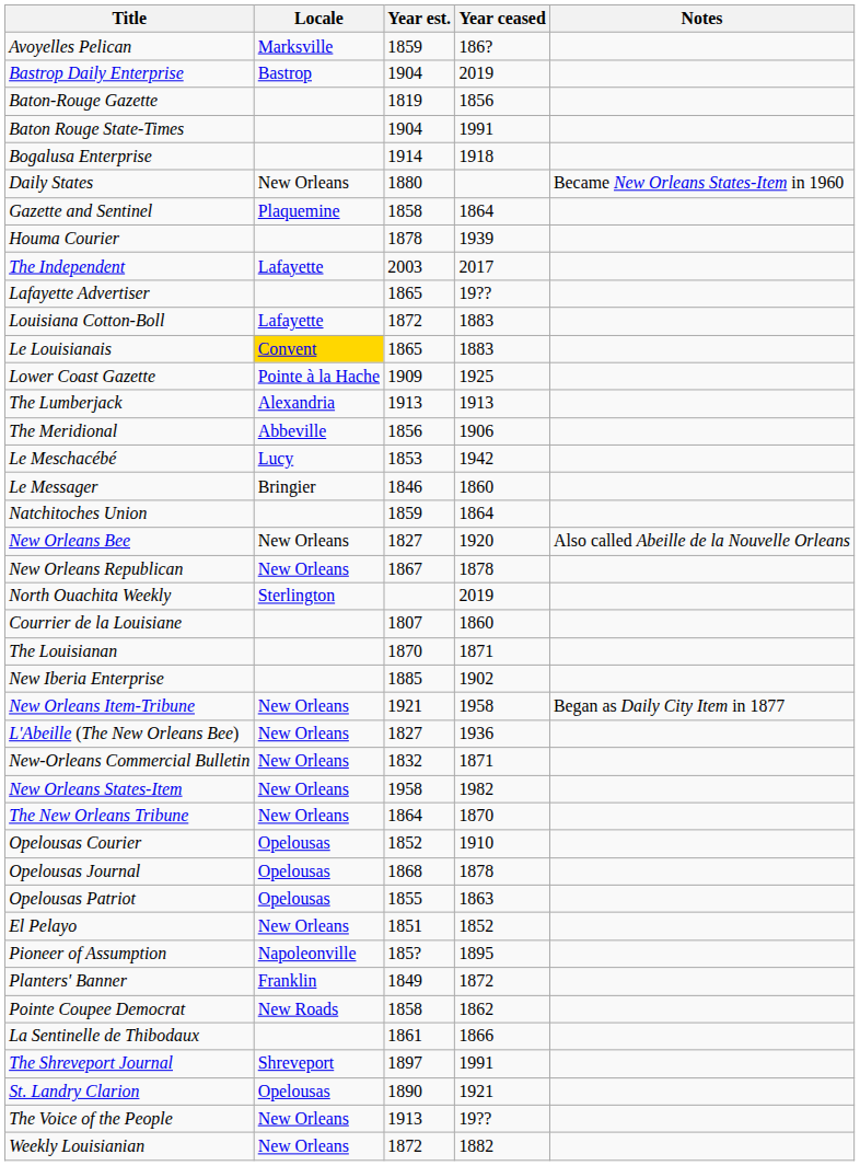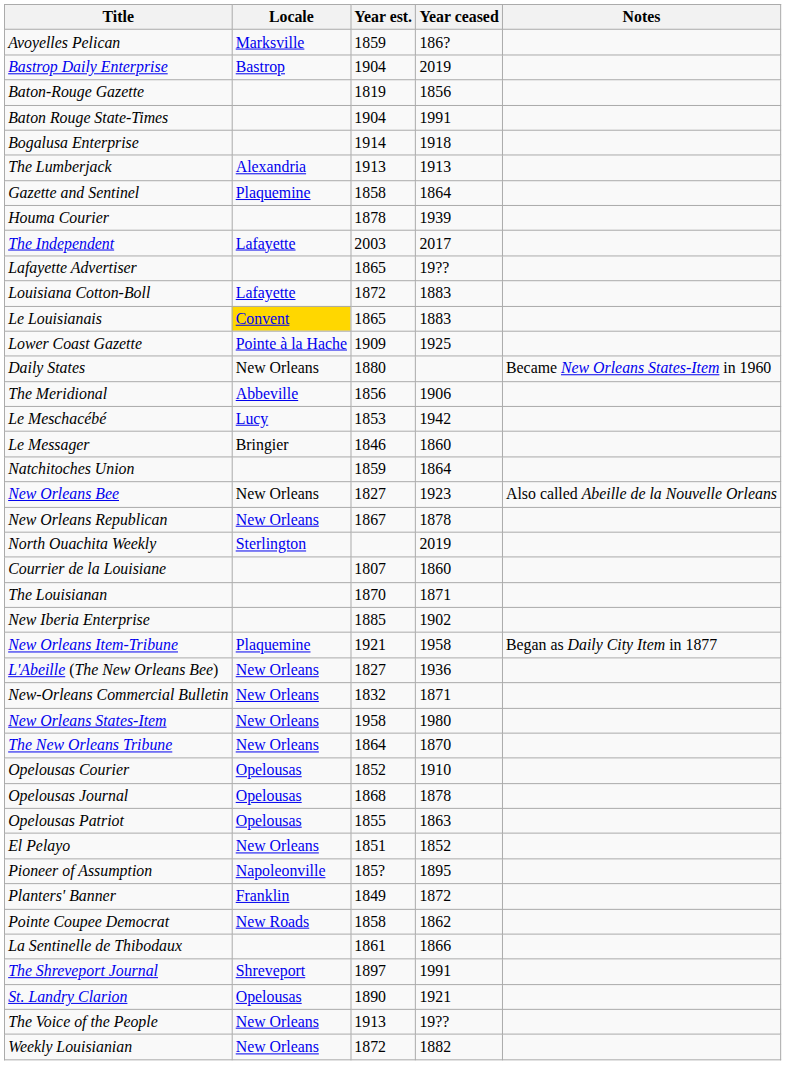 <table class="wikitable sortable">
 <tr>
 <th>Title</th>
 <th>Locale</th>
 <th>Year est.</th>
 <th>Year ceased</th>
 <th>Notes</th>
 </tr>
 <tr>
 <td><em>Avoyelles Pelican</em></td>
 <td><a href='#'>Marksville</a></td>
 <td>1859</td>
 <td>186?</td>
 <td></td>
 </tr>
 <tr>
 <td><em><a href='#'>Bastrop Daily Enterprise</a></em></td>
 <td><a href='#'>Bastrop</a></td>
 <td>1904</td>
 <td>2019</td>
 <td></td>
 </tr>
 <tr>
 <td><em>Baton-Rouge Gazette</em></td>
 <td></td>
 <td>1819</td>
 <td>1856</td>
 <td></td>
 </tr>
 <tr>
 <td><em>Baton Rouge State-Times</em></td>
 <td></td>
 <td>1904</td>
 <td>1991</td>
 <td></td>
 </tr>
 <tr>
 <td><em>Bogalusa Enterprise</em></td>
 <td></td>
 <td>1914</td>
 <td>1918</td>
 <td></td>
 </tr>
 <tr>
-<td><em>Daily States</em></td>
-<td>New Orleans</td>
-<td>1880</td>
+<td><em>The Lumberjack</em></td>
+<td><a href='#'>Alexandria</a></td>
+<td>1913</td>
+<td>1913</td>
 <td></td>
-<td>Became <em><a href='#'>New Orleans States-Item</a></em> in 1960</td>
 </tr>
 <tr>
 <td><em>Gazette and Sentinel</em></td>
 <td><a href='#'>Plaquemine</a></td>
 <td>1858</td>
 <td>1864</td>
 <td></td>
 </tr>
 <tr>
 <td><em>Houma Courier</em></td>
 <td></td>
 <td>1878</td>
 <td>1939</td>
 <td></td>
 </tr>
 <tr>
 <td><em><a href='#'>The Independent</a></em></td>
 <td><a href='#'>Lafayette</a></td>
 <td>2003</td>
 <td>2017</td>
 <td></td>
 </tr>
 <tr>
 <td><em>Lafayette Advertiser</em></td>
 <td></td>
 <td>1865</td>
 <td>19??</td>
 <td></td>
 </tr>
 <tr>
 <td><em>Louisiana Cotton-Boll</em></td>
 <td><a href='#'>Lafayette</a></td>
 <td>1872</td>
 <td>1883</td>
 <td></td>
 </tr>
 <tr>
 <td><em>Le Louisianais</em></td>
 <td style="background: gold;"><a href='#'>Convent</a></td>
 <td>1865</td>
 <td>1883</td>
 <td></td>
 </tr>
 <tr>
 <td><em>Lower Coast Gazette</em></td>
 <td><a href='#'>Pointe à la Hache</a></td>
 <td>1909</td>
 <td>1925</td>
 <td></td>
 </tr>
 <tr>
-<td><em>The Lumberjack</em></td>
-<td><a href='#'>Alexandria</a></td>
-<td>1913</td>
-<td>1913</td>
+<td><em>Daily States</em></td>
+<td>New Orleans</td>
+<td>1880</td>
 <td></td>
+<td>Became <em><a href='#'>New Orleans States-Item</a></em> in 1960</td>
 </tr>
 <tr>
 <td><em>The Meridional</em></td>
 <td><a href='#'>Abbeville</a></td>
 <td>1856</td>
 <td>1906</td>
 <td></td>
 </tr>
 <tr>
 <td><em>Le Meschacébé</em></td>
 <td><a href='#'>Lucy</a></td>
 <td>1853</td>
 <td>1942</td>
 <td></td>
 </tr>
 <tr>
 <td><em>Le Messager</em></td>
 <td>Bringier</td>
 <td>1846</td>
 <td>1860</td>
 <td></td>
 </tr>
 <tr>
 <td><em>Natchitoches Union</em></td>
 <td></td>
 <td>1859</td>
 <td>1864</td>
 <td></td>
 </tr>
 <tr>
 <td><em><a href='#'>New Orleans Bee</a></em></td>
 <td>New Orleans</td>
 <td>1827</td>
-<td>1920</td>
+<td>1923</td>
 <td>Also called <em>Abeille de la Nouvelle Orleans</em></td>
 </tr>
 <tr>
 <td><em>New Orleans Republican</em></td>
 <td><a href='#'>New Orleans</a></td>
 <td>1867</td>
 <td>1878</td>
 <td></td>
 </tr>
 <tr>
 <td><em>North Ouachita Weekly</em></td>
 <td><a href='#'>Sterlington</a></td>
 <td></td>
 <td>2019</td>
 <td></td>
 </tr>
 <tr>
 <td><em>Courrier de la Louisiane</em></td>
 <td></td>
 <td>1807</td>
 <td>1860</td>
 <td></td>
 </tr>
 <tr>
 <td><em>The Louisianan</em></td>
 <td></td>
 <td>1870</td>
 <td>1871</td>
 <td></td>
 </tr>
 <tr>
 <td><em>New Iberia Enterprise</em></td>
 <td></td>
 <td>1885</td>
 <td>1902</td>
 <td></td>
 </tr>
 <tr>
 <td><em><a href='#'>New Orleans Item-Tribune</a></em></td>
-<td><a href='#'>New Orleans</a></td>
+<td><a href='#'>Plaquemine</a></td>
 <td>1921</td>
 <td>1958</td>
 <td>Began as <em>Daily City Item</em> in 1877</td>
 </tr>
 <tr>
 <td><em><a href='#'>L'Abeille</a></em> (<em>The New Orleans Bee</em>)</td>
 <td><a href='#'>New Orleans</a></td>
 <td>1827</td>
 <td>1936</td>
 <td></td>
 </tr>
 <tr>
 <td><em>New-Orleans Commercial Bulletin</em></td>
 <td><a href='#'>New Orleans</a></td>
 <td>1832</td>
 <td>1871</td>
 <td></td>
 </tr>
 <tr>
 <td><em><a href='#'>New Orleans States-Item</a></em></td>
 <td><a href='#'>New Orleans</a></td>
 <td>1958</td>
-<td>1982</td>
+<td>1980</td>
 <td></td>
 </tr>
 <tr>
 <td><em><a href='#'>The New Orleans Tribune</a></em></td>
 <td><a href='#'>New Orleans</a></td>
 <td>1864</td>
 <td>1870</td>
 <td></td>
 </tr>
 <tr>
 <td><em>Opelousas Courier</em></td>
 <td><a href='#'>Opelousas</a></td>
 <td>1852</td>
 <td>1910</td>
 <td><em></em></td>
 </tr>
 <tr>
 <td><em>Opelousas Journal</em></td>
 <td><a href='#'>Opelousas</a></td>
 <td>1868</td>
 <td>1878</td>
 <td></td>
 </tr>
 <tr>
 <td><em>Opelousas Patriot</em></td>
 <td><a href='#'>Opelousas</a></td>
 <td>1855</td>
 <td>1863</td>
 <td></td>
 </tr>
 <tr>
 <td><em>El Pelayo</em></td>
 <td><a href='#'>New Orleans</a></td>
 <td>1851</td>
 <td>1852</td>
 <td></td>
 </tr>
 <tr>
 <td><em>Pioneer of Assumption</em></td>
 <td><a href='#'>Napoleonville</a></td>
 <td>185?</td>
 <td>1895</td>
 <td></td>
 </tr>
 <tr>
 <td><em>Planters' Banner</em></td>
 <td><a href='#'>Franklin</a></td>
 <td>1849</td>
 <td>1872</td>
 <td></td>
 </tr>
 <tr>
 <td><em>Pointe Coupee Democrat</em></td>
 <td><a href='#'>New Roads</a></td>
 <td>1858</td>
 <td>1862</td>
 <td></td>
 </tr>
 <tr>
 <td><em>La Sentinelle de Thibodaux</em></td>
 <td></td>
 <td>1861</td>
 <td>1866</td>
 <td></td>
 </tr>
 <tr>
 <td><em><a href='#'>The Shreveport Journal</a></em></td>
 <td><a href='#'>Shreveport</a></td>
 <td>1897</td>
 <td>1991</td>
 <td></td>
 </tr>
 <tr>
 <td><em><a href='#'>St. Landry Clarion</a></em></td>
 <td><a href='#'>Opelousas</a></td>
 <td>1890</td>
 <td>1921</td>
 <td></td>
 </tr>
 <tr>
 <td><em>The Voice of the People</em></td>
 <td><a href='#'>New Orleans</a></td>
 <td>1913</td>
 <td>19??</td>
 <td></td>
 </tr>
 <tr>
 <td><em>Weekly Louisianian</em></td>
 <td><a href='#'>New Orleans</a></td>
 <td>1872</td>
 <td>1882</td>
 <td></td>
 </tr>
 </table>
